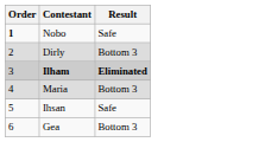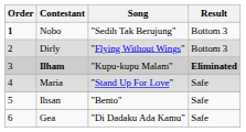 <table border="8" cellpadding="4" cellspacing="0" style="margin:  1em 1em 1em 0; background: #f9f9f9; border: 1px #aaa  solid; border-collapse: collapse; font-size: 90%;">
 <tr style="background:#f2f2f2;">
 <th>Order</th>
 <th>Contestant</th>
+<th>Song </th>
 <th>Result</th>
 </tr>
 <tr>
 <td><strong>1</strong></td>
 <td>Nobo</td>
-<td>Safe</td>
+<td>"Sedih Tak Berujung"</td>
+<td>Bottom 3</td>
 </tr>
 <tr style="background:#ddd;">
 <td>2</td>
 <td>Dirly</td>
+<td>"<a href='#'>Flying Without Wings</a>" </td>
 <td>Bottom 3</td>
 </tr>
 <tr style="background:#ccc;">
 <td>3</td>
 <td><strong>Ilham</strong></td>
+<td>"Kupu-kupu Malam" </td>
 <td><strong>Eliminated</strong></td>
 </tr>
 <tr style="background:#ddd;">
 <td>4</td>
 <td>Maria</td>
-<td>Bottom 3</td>
+<td>"<a href='#'>Stand Up For Love</a>" </td>
+<td>Safe</td>
 </tr>
 <tr>
 <td>5</td>
 <td>Ihsan</td>
+<td>"Bento" </td>
 <td>Safe</td>
 </tr>
 <tr>
 <td>6</td>
 <td>Gea</td>
-<td>Bottom 3</td>
+<td>"Di Dadaku Ada Kamu" </td>
+<td>Safe</td>
 </tr>
 </table>
